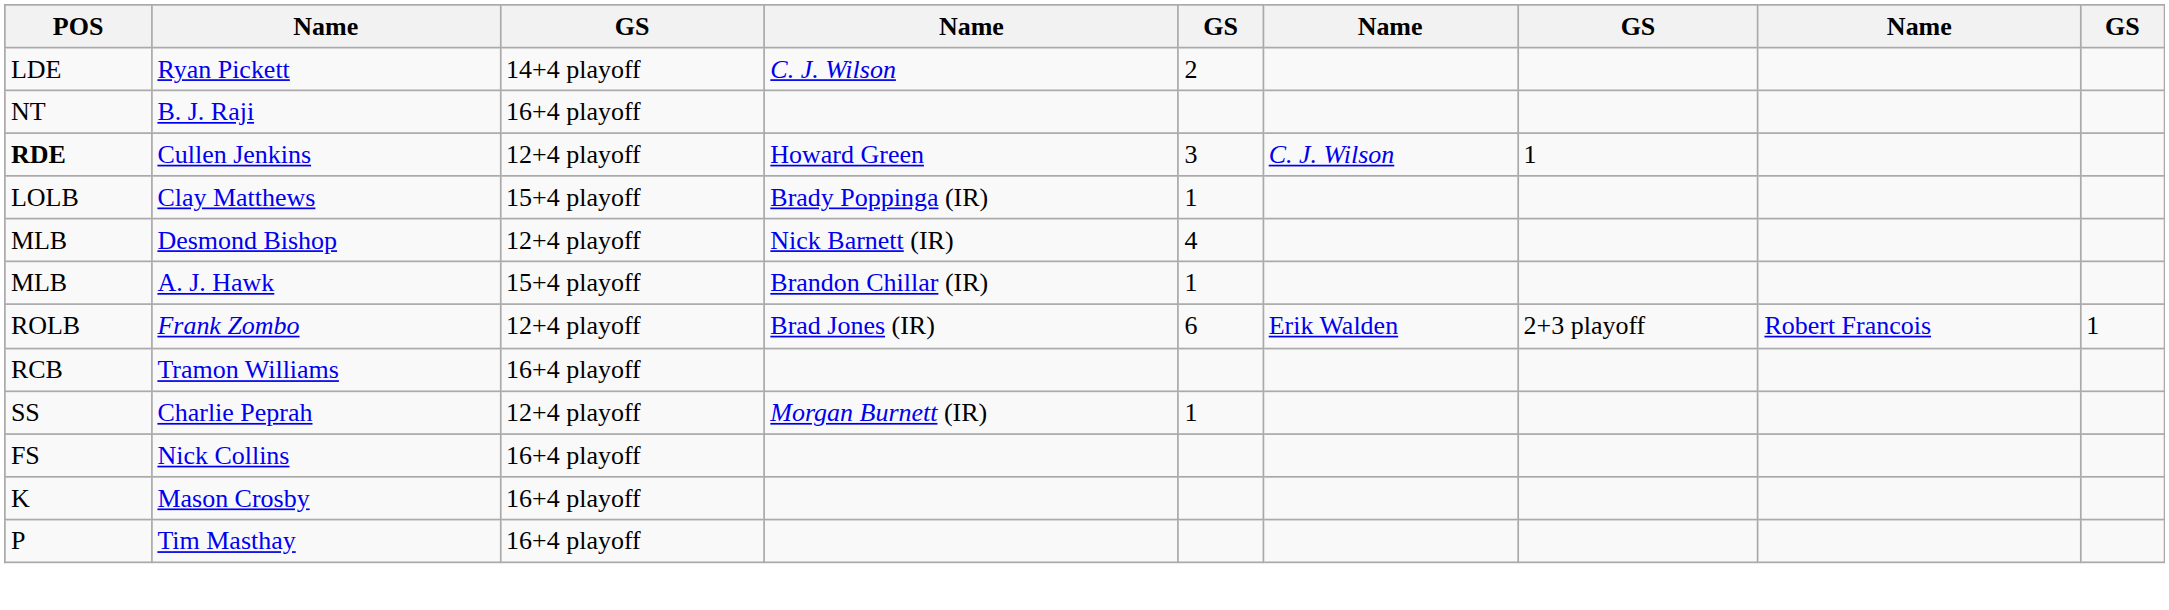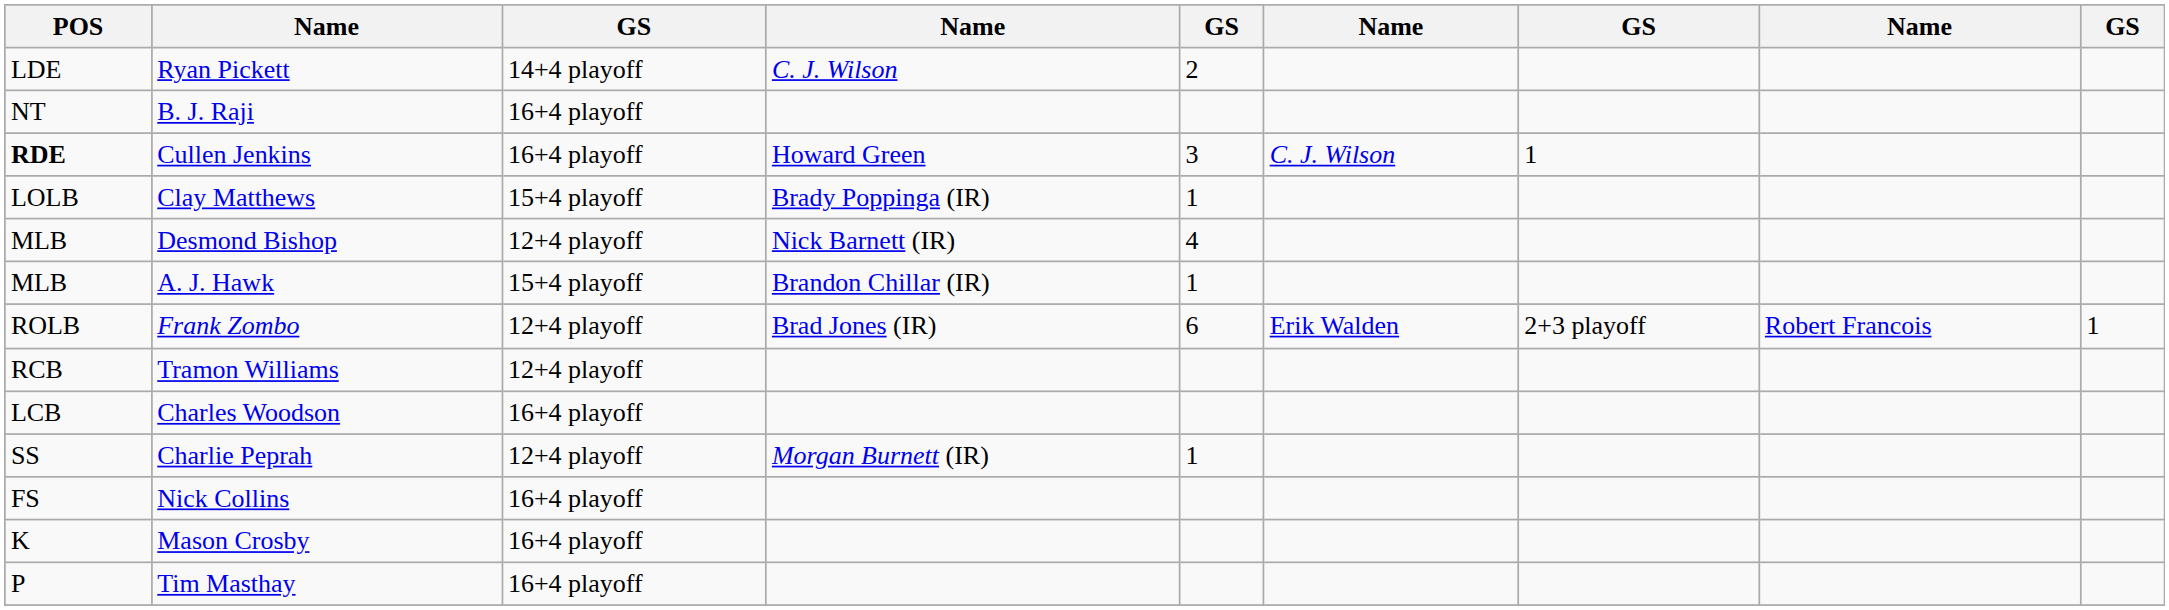 <table class="wikitable" style="width:100%; text-align:center; font-size:95%; text-align:left;">
 <tr>
 <th><strong>POS</strong></th>
 <th><strong>Name</strong></th>
 <th><strong>GS</strong></th>
 <th><strong>Name</strong></th>
 <th><strong>GS</strong></th>
 <th><strong>Name</strong></th>
 <th><strong>GS</strong></th>
 <th><strong>Name</strong></th>
 <th><strong>GS</strong></th>
 </tr>
 <tr>
 <td>LDE</td>
 <td><a href='#'>Ryan Pickett</a></td>
 <td>14+4 playoff</td>
 <td><em><a href='#'>C. J. Wilson</a></em></td>
 <td>2</td>
 <td></td>
 <td></td>
 <td></td>
 <td></td>
 </tr>
 <tr>
 <td>NT</td>
 <td><a href='#'>B. J. Raji</a></td>
 <td>16+4 playoff</td>
 <td></td>
 <td></td>
 <td></td>
 <td></td>
 <td></td>
 <td></td>
 </tr>
 <tr>
 <td><strong>RDE</strong></td>
 <td><a href='#'>Cullen Jenkins</a></td>
-<td>12+4 playoff</td>
+<td>16+4 playoff</td>
 <td><a href='#'>Howard Green</a></td>
 <td>3</td>
 <td><em><a href='#'>C. J. Wilson</a></em></td>
 <td>1</td>
 <td></td>
 <td></td>
 </tr>
 <tr>
 <td>LOLB</td>
 <td><a href='#'>Clay Matthews</a></td>
 <td>15+4 playoff</td>
 <td><a href='#'>Brady Poppinga</a>  (IR)</td>
 <td>1</td>
 <td></td>
 <td></td>
 <td></td>
 <td></td>
 </tr>
 <tr>
 <td>MLB</td>
 <td><a href='#'>Desmond Bishop</a></td>
 <td>12+4 playoff</td>
 <td><a href='#'>Nick Barnett</a>  (IR)</td>
 <td>4</td>
 <td></td>
 <td></td>
 <td></td>
 <td></td>
 </tr>
 <tr>
 <td>MLB</td>
 <td><a href='#'>A. J. Hawk</a></td>
 <td>15+4 playoff</td>
 <td><a href='#'>Brandon Chillar</a>  (IR)</td>
 <td>1</td>
 <td></td>
 <td></td>
 <td></td>
 <td></td>
 </tr>
 <tr>
 <td>ROLB</td>
 <td><em><a href='#'>Frank Zombo</a></em></td>
 <td>12+4 playoff</td>
 <td><a href='#'>Brad Jones</a>  (IR)</td>
 <td>6</td>
 <td><a href='#'>Erik Walden</a></td>
 <td>2+3 playoff</td>
 <td><a href='#'>Robert Francois</a></td>
 <td>1</td>
 </tr>
 <tr>
 <td>RCB</td>
 <td><a href='#'>Tramon Williams</a></td>
+<td>12+4 playoff</td>
+<td></td>
+<td></td>
+<td></td>
+<td></td>
+<td></td>
+<td></td>
+</tr>
+<tr>
+<td>LCB</td>
+<td><a href='#'>Charles Woodson</a></td>
 <td>16+4 playoff</td>
 <td></td>
 <td></td>
 <td></td>
 <td></td>
 <td></td>
 <td></td>
 </tr>
 <tr>
 <td>SS</td>
 <td><a href='#'>Charlie Peprah</a></td>
 <td>12+4 playoff</td>
 <td><em><a href='#'>Morgan Burnett</a></em>  (IR)</td>
 <td>1</td>
 <td></td>
 <td></td>
 <td></td>
 <td></td>
 </tr>
 <tr>
 <td>FS</td>
 <td><a href='#'>Nick Collins</a></td>
 <td>16+4 playoff</td>
 <td></td>
 <td></td>
 <td></td>
 <td></td>
 <td></td>
 <td></td>
 </tr>
 <tr>
 <td>K</td>
 <td><a href='#'>Mason Crosby</a></td>
 <td>16+4 playoff</td>
 <td></td>
 <td></td>
 <td></td>
 <td></td>
 <td></td>
 <td></td>
 </tr>
 <tr>
 <td>P</td>
 <td><a href='#'>Tim Masthay</a></td>
 <td>16+4 playoff</td>
 <td></td>
 <td></td>
 <td></td>
 <td></td>
 <td></td>
 <td></td>
 </tr>
 </table>
